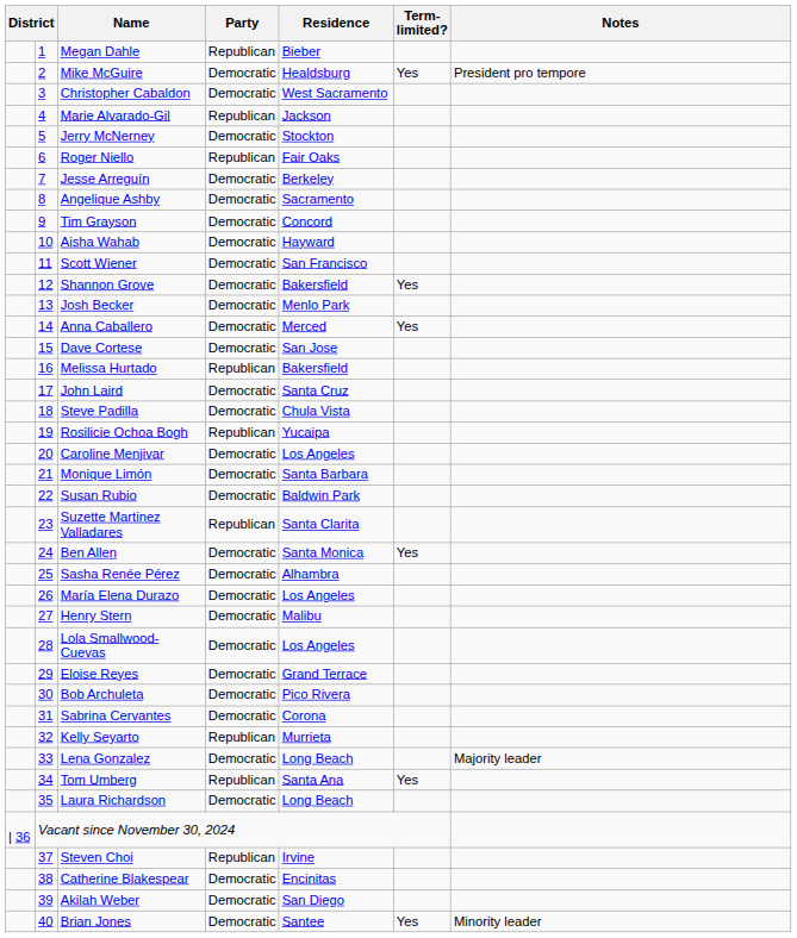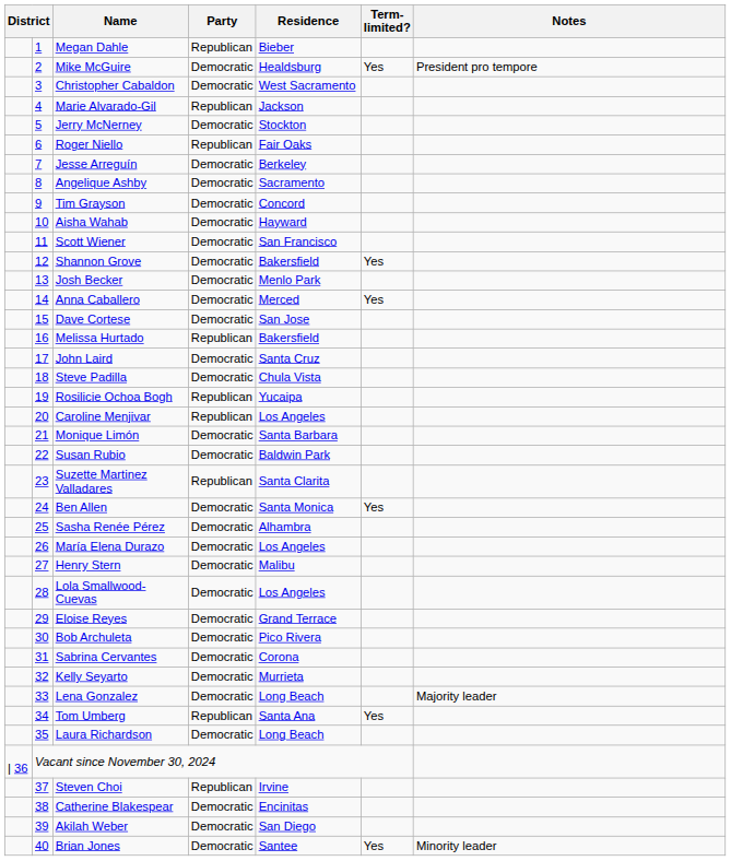 <table class="wikitable">
 <tr>
 <th scope="col" width="30" colspan="2">District</th>
 <th scope="col" width="170">Name</th>
 <th scope="col" width="70">Party</th>
 <th scope="col" width="130">Residence</th>
 <th scope="col" width="60">Term-limited?</th>
 <th scope="col" width="400">Notes</th>
 </tr>
 <tr>
 <td></td>
 <td><a href='#'>1</a></td>
 <td><a href='#'>Megan Dahle</a></td>
 <td>Republican</td>
 <td><a href='#'>Bieber</a></td>
 <td></td>
 <td></td>
 </tr>
 <tr>
 <td></td>
 <td><a href='#'>2</a></td>
 <td><a href='#'>Mike McGuire</a></td>
 <td>Democratic</td>
 <td><a href='#'>Healdsburg</a></td>
 <td>Yes</td>
 <td>President pro tempore</td>
 </tr>
 <tr>
 <td></td>
 <td><a href='#'>3</a></td>
 <td><a href='#'>Christopher Cabaldon</a></td>
 <td>Democratic</td>
 <td><a href='#'>West Sacramento</a></td>
 <td></td>
 <td></td>
 </tr>
 <tr>
 <td></td>
 <td><a href='#'>4</a></td>
 <td><a href='#'>Marie Alvarado-Gil</a></td>
 <td>Republican</td>
 <td><a href='#'>Jackson</a></td>
 <td></td>
 <td></td>
 </tr>
 <tr>
 <td></td>
 <td><a href='#'>5</a></td>
 <td><a href='#'>Jerry McNerney</a></td>
 <td>Democratic</td>
 <td><a href='#'>Stockton</a></td>
 <td></td>
 <td></td>
 </tr>
 <tr>
 <td></td>
 <td><a href='#'>6</a></td>
 <td><a href='#'>Roger Niello</a></td>
 <td>Republican</td>
 <td><a href='#'>Fair Oaks</a></td>
 <td></td>
 <td></td>
 </tr>
 <tr>
 <td></td>
 <td><a href='#'>7</a></td>
 <td><a href='#'>Jesse Arreguín</a></td>
 <td>Democratic</td>
 <td><a href='#'>Berkeley</a></td>
 <td></td>
 <td></td>
 </tr>
 <tr>
 <td></td>
 <td><a href='#'>8</a></td>
 <td><a href='#'>Angelique Ashby</a></td>
 <td>Democratic</td>
 <td><a href='#'>Sacramento</a></td>
 <td></td>
 <td></td>
 </tr>
 <tr>
 <td></td>
 <td><a href='#'>9</a></td>
 <td><a href='#'>Tim Grayson</a></td>
 <td>Democratic</td>
 <td><a href='#'>Concord</a></td>
 <td></td>
 <td></td>
 </tr>
 <tr>
 <td></td>
 <td><a href='#'>10</a></td>
 <td><a href='#'>Aisha Wahab</a></td>
 <td>Democratic</td>
 <td><a href='#'>Hayward</a></td>
 <td></td>
 <td></td>
 </tr>
 <tr>
 <td></td>
 <td><a href='#'>11</a></td>
 <td><a href='#'>Scott Wiener</a></td>
 <td>Democratic</td>
 <td><a href='#'>San Francisco</a></td>
 <td></td>
 <td></td>
 </tr>
 <tr>
 <td></td>
 <td><a href='#'>12</a></td>
 <td><a href='#'>Shannon Grove</a></td>
 <td>Democratic</td>
 <td><a href='#'>Bakersfield</a></td>
 <td>Yes</td>
 <td></td>
 </tr>
 <tr>
 <td></td>
 <td><a href='#'>13</a></td>
 <td><a href='#'>Josh Becker</a></td>
 <td>Democratic</td>
 <td><a href='#'>Menlo Park</a></td>
 <td></td>
 <td></td>
 </tr>
 <tr>
 <td></td>
 <td><a href='#'>14</a></td>
 <td><a href='#'>Anna Caballero</a></td>
 <td>Democratic</td>
 <td><a href='#'>Merced</a></td>
 <td>Yes</td>
 <td></td>
 </tr>
 <tr>
 <td></td>
 <td><a href='#'>15</a></td>
 <td><a href='#'>Dave Cortese</a></td>
 <td>Democratic</td>
 <td><a href='#'>San Jose</a></td>
 <td></td>
 <td></td>
 </tr>
 <tr>
 <td></td>
 <td><a href='#'>16</a></td>
 <td><a href='#'>Melissa Hurtado</a></td>
 <td>Republican</td>
 <td><a href='#'>Bakersfield</a></td>
 <td></td>
 <td></td>
 </tr>
 <tr>
 <td></td>
 <td><a href='#'>17</a></td>
 <td><a href='#'>John Laird</a></td>
 <td>Democratic</td>
 <td><a href='#'>Santa Cruz</a></td>
 <td></td>
 <td></td>
 </tr>
 <tr>
 <td></td>
 <td><a href='#'>18</a></td>
 <td><a href='#'>Steve Padilla</a></td>
 <td>Democratic</td>
 <td><a href='#'>Chula Vista</a></td>
 <td></td>
 <td></td>
 </tr>
 <tr>
 <td></td>
 <td><a href='#'>19</a></td>
 <td><a href='#'>Rosilicie Ochoa Bogh</a></td>
 <td>Republican</td>
 <td><a href='#'>Yucaipa</a></td>
 <td></td>
 <td></td>
 </tr>
 <tr>
 <td></td>
 <td><a href='#'>20</a></td>
 <td><a href='#'>Caroline Menjivar</a></td>
-<td>Democratic</td>
+<td>Republican</td>
 <td><a href='#'>Los Angeles</a></td>
 <td></td>
 <td></td>
 </tr>
 <tr>
 <td></td>
 <td><a href='#'>21</a></td>
 <td><a href='#'>Monique Limón</a></td>
 <td>Democratic</td>
 <td><a href='#'>Santa Barbara</a></td>
 <td></td>
 <td></td>
 </tr>
 <tr>
 <td></td>
 <td><a href='#'>22</a></td>
 <td><a href='#'>Susan Rubio</a></td>
 <td>Democratic</td>
 <td><a href='#'>Baldwin Park</a></td>
 <td></td>
 <td></td>
 </tr>
 <tr>
 <td></td>
 <td><a href='#'>23</a></td>
 <td><a href='#'>Suzette Martinez Valladares</a></td>
 <td>Republican</td>
 <td><a href='#'>Santa Clarita</a></td>
 <td></td>
 <td></td>
 </tr>
 <tr>
 <td></td>
 <td><a href='#'>24</a></td>
 <td><a href='#'>Ben Allen</a></td>
 <td>Democratic</td>
 <td><a href='#'>Santa Monica</a></td>
 <td>Yes</td>
 <td></td>
 </tr>
 <tr>
 <td></td>
 <td><a href='#'>25</a></td>
 <td><a href='#'>Sasha Renée Pérez</a></td>
 <td>Democratic</td>
 <td><a href='#'>Alhambra</a></td>
 <td></td>
 <td></td>
 </tr>
 <tr>
 <td></td>
 <td><a href='#'>26</a></td>
 <td><a href='#'>María Elena Durazo</a></td>
 <td>Democratic</td>
 <td><a href='#'>Los Angeles</a></td>
 <td></td>
 <td></td>
 </tr>
 <tr>
 <td></td>
 <td><a href='#'>27</a></td>
 <td><a href='#'>Henry Stern</a></td>
 <td>Democratic</td>
 <td><a href='#'>Malibu</a></td>
 <td></td>
 <td></td>
 </tr>
 <tr>
 <td></td>
 <td><a href='#'>28</a></td>
 <td><a href='#'>Lola Smallwood-Cuevas</a></td>
 <td>Democratic</td>
 <td><a href='#'>Los Angeles</a></td>
 <td></td>
 <td></td>
 </tr>
 <tr>
 <td></td>
 <td><a href='#'>29</a></td>
 <td><a href='#'>Eloise Reyes</a></td>
 <td>Democratic</td>
 <td><a href='#'>Grand Terrace</a></td>
 <td></td>
 <td></td>
 </tr>
 <tr>
 <td></td>
 <td><a href='#'>30</a></td>
 <td><a href='#'>Bob Archuleta</a></td>
 <td>Democratic</td>
 <td><a href='#'>Pico Rivera</a></td>
 <td></td>
 <td></td>
 </tr>
 <tr>
 <td></td>
 <td><a href='#'>31</a></td>
 <td><a href='#'>Sabrina Cervantes</a></td>
 <td>Democratic</td>
 <td><a href='#'>Corona</a></td>
 <td></td>
 <td></td>
 </tr>
 <tr>
 <td></td>
 <td><a href='#'>32</a></td>
 <td><a href='#'>Kelly Seyarto</a></td>
-<td>Republican</td>
+<td>Democratic</td>
 <td><a href='#'>Murrieta</a></td>
 <td></td>
 <td></td>
 </tr>
 <tr>
 <td></td>
 <td><a href='#'>33</a></td>
 <td><a href='#'>Lena Gonzalez</a></td>
 <td>Democratic</td>
 <td><a href='#'>Long Beach</a></td>
 <td></td>
 <td>Majority leader</td>
 </tr>
 <tr>
 <td></td>
 <td><a href='#'>34</a></td>
 <td><a href='#'>Tom Umberg</a></td>
 <td>Republican</td>
 <td><a href='#'>Santa Ana</a></td>
 <td>Yes</td>
 <td></td>
 </tr>
 <tr>
 <td></td>
 <td><a href='#'>35</a></td>
 <td><a href='#'>Laura Richardson</a></td>
 <td>Democratic</td>
 <td><a href='#'>Long Beach</a></td>
 <td></td>
 <td></td>
 </tr>
 <tr>
 <td><br>| <a href='#'>36</a></td>
 <td colspan="5"><em>Vacant since November 30, 2024</em><br></td>
 </tr>
 <tr>
 <td></td>
 <td><a href='#'>37</a></td>
 <td><a href='#'>Steven Choi</a></td>
 <td>Republican</td>
 <td><a href='#'>Irvine</a></td>
 <td></td>
 <td></td>
 </tr>
 <tr>
 <td></td>
 <td><a href='#'>38</a></td>
 <td><a href='#'>Catherine Blakespear</a></td>
 <td>Democratic</td>
 <td><a href='#'>Encinitas</a></td>
 <td></td>
 <td></td>
 </tr>
 <tr>
 <td></td>
 <td><a href='#'>39</a></td>
 <td><a href='#'>Akilah Weber</a></td>
 <td>Democratic</td>
 <td><a href='#'>San Diego</a></td>
 <td></td>
 <td></td>
 </tr>
 <tr>
 <td></td>
 <td><a href='#'>40</a></td>
 <td><a href='#'>Brian Jones</a></td>
 <td>Democratic</td>
 <td><a href='#'>Santee</a></td>
 <td>Yes</td>
 <td>Minority leader</td>
 </tr>
 </table>
